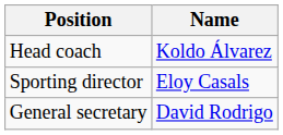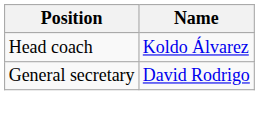 <table class="wikitable">
 <tr>
 <th>Position</th>
 <th>Name</th>
 </tr>
 <tr>
 <td>Head coach</td>
 <td> <a href='#'>Koldo Álvarez</a></td>
 </tr>
 <tr>
-<td>Sporting director</td>
-<td> <a href='#'>Eloy Casals</a></td>
-</tr>
-<tr>
 <td>General secretary</td>
 <td> <a href='#'>David Rodrigo</a></td>
 </tr>
 </table>
